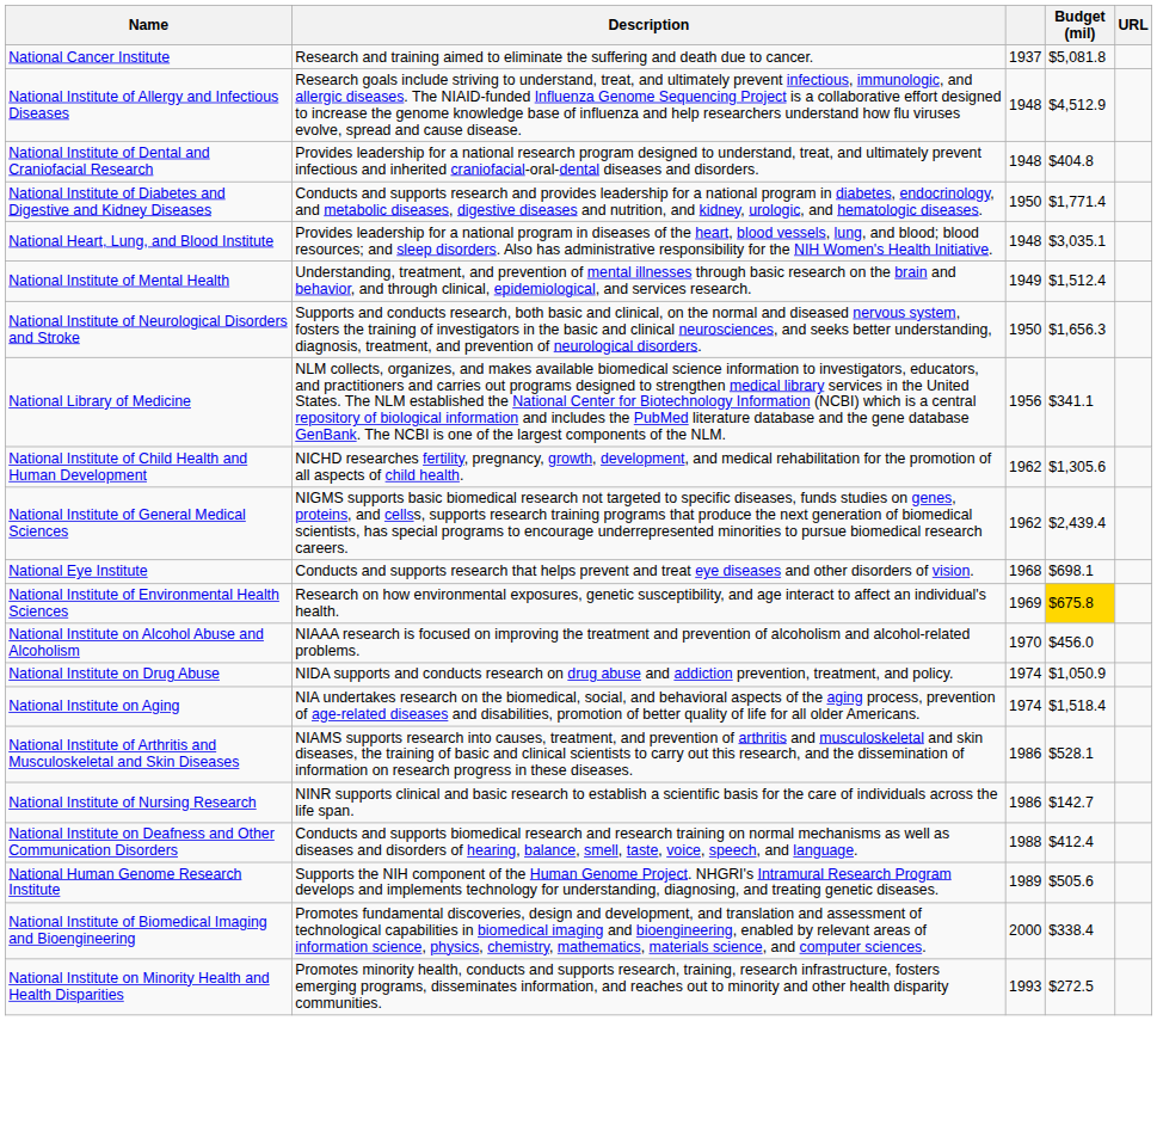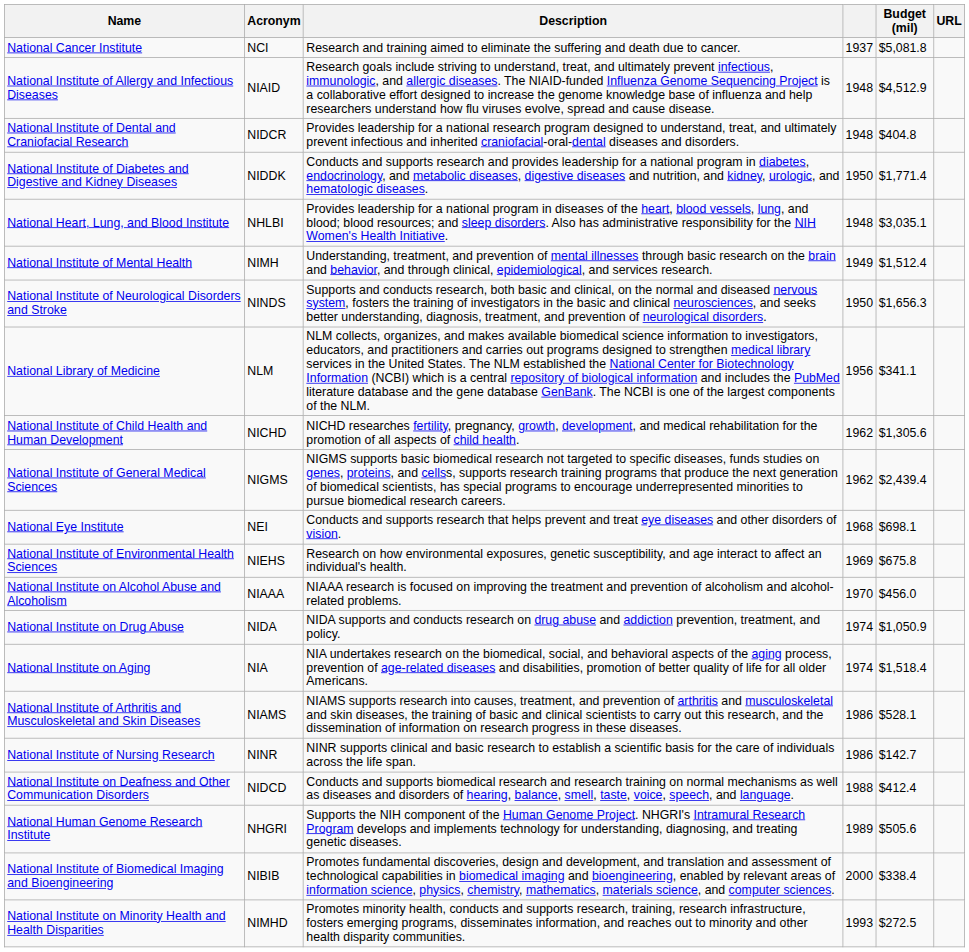 <table class="wikitable sortable">
 <tr>
 <th style="width:25%;">Name</th>
+<th>Acronym</th>
 <th class="unsortable">Description</th>
 <th></th>
 <th>Budget (mil)</th>
 <th class="unsortable">URL</th>
 </tr>
 <tr>
 <td><a href='#'>National Cancer Institute</a></td>
+<td>NCI</td>
 <td>Research and training aimed to eliminate the suffering and death due to cancer.</td>
 <td>1937</td>
 <td>$5,081.8</td>
 <td></td>
 </tr>
 <tr>
 <td><a href='#'>National Institute of Allergy and Infectious Diseases</a></td>
+<td>NIAID</td>
 <td>Research goals include striving to understand, treat, and ultimately prevent <a href='#'>infectious</a>, <a href='#'>immunologic</a>, and <a href='#'>allergic diseases</a>. The NIAID-funded <a href='#'>Influenza Genome Sequencing Project</a> is a collaborative effort designed to increase the genome knowledge base of influenza and help researchers understand how flu viruses evolve, spread and cause disease.</td>
 <td>1948</td>
 <td>$4,512.9</td>
 <td></td>
 </tr>
 <tr>
 <td><a href='#'>National Institute of Dental and Craniofacial Research</a></td>
+<td>NIDCR</td>
 <td>Provides leadership for a national research program designed to understand, treat, and ultimately prevent infectious and inherited <a href='#'>craniofacial</a>-oral-<a href='#'>dental</a> diseases and disorders.</td>
 <td>1948</td>
 <td>$404.8</td>
 <td></td>
 </tr>
 <tr>
 <td><a href='#'>National Institute of Diabetes and Digestive and Kidney Diseases</a></td>
+<td>NIDDK</td>
 <td>Conducts and supports research and provides leadership for a national program in <a href='#'>diabetes</a>, <a href='#'>endocrinology</a>, and <a href='#'>metabolic diseases</a>, <a href='#'>digestive diseases</a> and nutrition, and <a href='#'>kidney</a>, <a href='#'>urologic</a>, and <a href='#'>hematologic diseases</a>.</td>
 <td>1950</td>
 <td>$1,771.4</td>
 <td></td>
 </tr>
 <tr>
 <td><a href='#'>National Heart, Lung, and Blood Institute</a></td>
+<td>NHLBI</td>
 <td>Provides leadership for a national program in diseases of the <a href='#'>heart</a>, <a href='#'>blood vessels</a>, <a href='#'>lung</a>, and blood; blood resources; and <a href='#'>sleep disorders</a>. Also has administrative responsibility for the <a href='#'>NIH Women's Health Initiative</a>.</td>
 <td>1948</td>
 <td>$3,035.1</td>
 <td></td>
 </tr>
 <tr>
 <td><a href='#'>National Institute of Mental Health</a></td>
+<td>NIMH</td>
 <td>Understanding, treatment, and prevention of <a href='#'>mental illnesses</a> through basic research on the <a href='#'>brain</a> and <a href='#'>behavior</a>, and through clinical, <a href='#'>epidemiological</a>, and services research.</td>
 <td>1949</td>
 <td>$1,512.4</td>
 <td></td>
 </tr>
 <tr>
 <td><a href='#'>National Institute of Neurological Disorders and Stroke</a></td>
+<td>NINDS</td>
 <td>Supports and conducts research, both basic and clinical, on the normal and diseased <a href='#'>nervous system</a>, fosters the training of investigators in the basic and clinical <a href='#'>neurosciences</a>, and seeks better understanding, diagnosis, treatment, and prevention of <a href='#'>neurological disorders</a>.</td>
 <td>1950</td>
 <td>$1,656.3</td>
 <td></td>
 </tr>
 <tr>
 <td><a href='#'>National Library of Medicine</a></td>
+<td>NLM</td>
 <td>NLM collects, organizes, and makes available biomedical science information to investigators, educators, and practitioners and carries out programs designed to strengthen <a href='#'>medical library</a> services in the United States. The NLM established the <a href='#'>National Center for Biotechnology Information</a> (NCBI) which is a central <a href='#'>repository of biological information</a> and includes the <a href='#'>PubMed</a> literature database and the gene database <a href='#'>GenBank</a>.  The NCBI is one of the largest components of the NLM.</td>
 <td>1956</td>
 <td>$341.1</td>
 <td></td>
 </tr>
 <tr>
 <td><a href='#'>National Institute of Child Health and Human Development</a></td>
+<td>NICHD</td>
 <td>NICHD researches <a href='#'>fertility</a>, pregnancy, <a href='#'>growth</a>, <a href='#'>development</a>, and medical rehabilitation for the promotion of all aspects of <a href='#'>child health</a>.</td>
 <td>1962</td>
 <td>$1,305.6</td>
 <td></td>
 </tr>
 <tr>
 <td><a href='#'>National Institute of General Medical Sciences</a></td>
+<td>NIGMS</td>
 <td>NIGMS supports basic biomedical research not targeted to specific diseases, funds studies on <a href='#'>genes</a>, <a href='#'>proteins</a>, and <a href='#'>cells</a>s, supports research training programs that produce the next generation of biomedical scientists, has special programs to encourage underrepresented minorities to pursue biomedical research careers.</td>
 <td>1962</td>
 <td>$2,439.4</td>
 <td></td>
 </tr>
 <tr>
 <td><a href='#'>National Eye Institute</a></td>
+<td>NEI</td>
 <td>Conducts and supports research that helps prevent and treat <a href='#'>eye diseases</a> and other disorders of <a href='#'>vision</a>.</td>
 <td>1968</td>
 <td>$698.1</td>
 <td></td>
 </tr>
 <tr>
 <td><a href='#'>National Institute of Environmental Health Sciences</a></td>
+<td>NIEHS</td>
 <td>Research on how environmental exposures, genetic susceptibility, and age interact to affect an individual's health.</td>
 <td>1969</td>
-<td style="background: gold;">$675.8</td>
+<td>$675.8</td>
 <td></td>
 </tr>
 <tr>
 <td><a href='#'>National Institute on Alcohol Abuse and Alcoholism</a></td>
+<td>NIAAA</td>
 <td>NIAAA research is focused on improving the treatment and prevention of alcoholism and alcohol-related problems.</td>
 <td>1970</td>
 <td>$456.0</td>
 <td></td>
 </tr>
 <tr>
 <td><a href='#'>National Institute on Drug Abuse</a></td>
+<td>NIDA</td>
 <td>NIDA supports and conducts research on <a href='#'>drug abuse</a> and <a href='#'>addiction</a> prevention, treatment, and policy.</td>
 <td>1974</td>
 <td>$1,050.9</td>
 <td></td>
 </tr>
 <tr>
 <td><a href='#'>National Institute on Aging</a></td>
+<td>NIA</td>
 <td>NIA undertakes research on the biomedical, social, and behavioral aspects of the <a href='#'>aging</a> process, prevention of <a href='#'>age-related diseases</a> and disabilities, promotion of better quality of life for all older Americans.</td>
 <td>1974</td>
 <td>$1,518.4</td>
 <td></td>
 </tr>
 <tr>
 <td><a href='#'>National Institute of Arthritis and Musculoskeletal and Skin Diseases</a></td>
+<td>NIAMS</td>
 <td>NIAMS supports research into causes, treatment, and prevention of <a href='#'>arthritis</a> and <a href='#'>musculoskeletal</a> and skin diseases, the training of basic and clinical scientists to carry out this research, and the dissemination of information on research progress in these diseases.</td>
 <td>1986</td>
 <td>$528.1</td>
 <td></td>
 </tr>
 <tr>
 <td><a href='#'>National Institute of Nursing Research</a></td>
+<td>NINR</td>
 <td>NINR supports clinical and basic research to establish a scientific basis for the care of individuals across the life span.</td>
 <td>1986</td>
 <td>$142.7</td>
 <td></td>
 </tr>
 <tr>
 <td><a href='#'>National Institute on Deafness and Other Communication Disorders</a></td>
+<td>NIDCD</td>
 <td>Conducts and supports biomedical research and research training on normal mechanisms as well as diseases and disorders of <a href='#'>hearing</a>, <a href='#'>balance</a>, <a href='#'>smell</a>, <a href='#'>taste</a>, <a href='#'>voice</a>, <a href='#'>speech</a>, and <a href='#'>language</a>.</td>
 <td>1988</td>
 <td>$412.4</td>
 <td></td>
 </tr>
 <tr>
 <td><a href='#'>National Human Genome Research Institute</a></td>
+<td>NHGRI</td>
 <td>Supports the NIH component of the <a href='#'>Human Genome Project</a>. NHGRI's <a href='#'>Intramural Research Program</a> develops and implements technology for understanding, diagnosing, and treating genetic diseases.</td>
 <td>1989</td>
 <td>$505.6</td>
 <td></td>
 </tr>
 <tr>
 <td><a href='#'>National Institute of Biomedical Imaging and Bioengineering</a></td>
+<td>NIBIB</td>
 <td>Promotes fundamental discoveries, design and development, and translation and assessment of technological capabilities in <a href='#'>biomedical imaging</a> and <a href='#'>bioengineering</a>, enabled by relevant areas of <a href='#'>information science</a>, <a href='#'>physics</a>, <a href='#'>chemistry</a>, <a href='#'>mathematics</a>, <a href='#'>materials science</a>, and <a href='#'>computer sciences</a>.</td>
 <td>2000</td>
 <td>$338.4</td>
 <td></td>
 </tr>
 <tr>
 <td><a href='#'>National Institute on Minority Health and Health Disparities</a></td>
+<td>NIMHD</td>
 <td>Promotes minority health, conducts and supports research, training, research infrastructure, fosters emerging programs, disseminates information, and reaches out to minority and other health disparity communities.</td>
 <td>1993</td>
 <td>$272.5</td>
 <td></td>
 </tr>
 </table>
